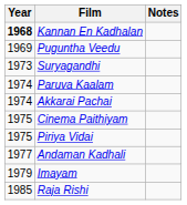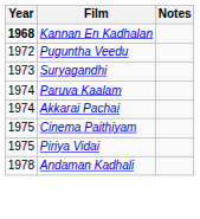 <table class="wikitable sortable">
 <tr>
 <th>Year</th>
 <th>Film</th>
 <th>Notes</th>
 </tr>
 <tr>
 <td><strong>1968</strong></td>
 <td><em><a href='#'>Kannan En Kadhalan</a></em></td>
 <td></td>
 </tr>
 <tr>
-<td>1969</td>
+<td>1972</td>
 <td><em><a href='#'>Puguntha Veedu</a></em></td>
 <td></td>
 </tr>
 <tr>
 <td>1973</td>
 <td><em><a href='#'>Suryagandhi</a></em></td>
 <td></td>
 </tr>
 <tr>
 <td>1974</td>
 <td><em><a href='#'>Paruva Kaalam</a></em></td>
 <td></td>
 </tr>
 <tr>
 <td>1974</td>
 <td><em><a href='#'>Akkarai Pachai</a></em></td>
 <td></td>
 </tr>
 <tr>
 <td>1975</td>
 <td><em><a href='#'>Cinema Paithiyam</a></em></td>
 <td></td>
 </tr>
 <tr>
 <td>1975</td>
 <td><em><a href='#'>Piriya Vidai</a></em></td>
 <td></td>
 </tr>
 <tr>
-<td>1977</td>
+<td>1978</td>
 <td><em><a href='#'>Andaman Kadhali</a></em></td>
 <td></td>
 </tr>
-<tr>
-<td>1979</td>
-<td><em><a href='#'>Imayam</a></em></td>
-<td></td>
-</tr>
-<tr>
-<td>1985</td>
-<td><em><a href='#'>Raja Rishi</a></em></td>
-<td></td>
-</tr>
 </table>
